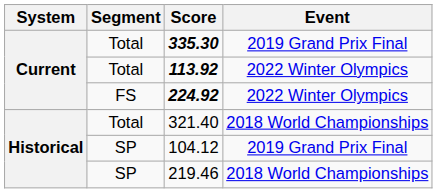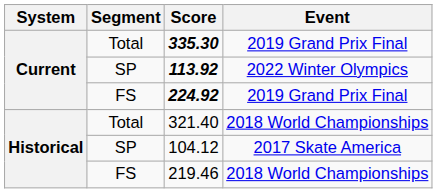 <table class="wikitable plainrowheaders" style="text-align:center">
 <tr>
 <th scope=col>System</th>
 <th scope=col>Segment</th>
 <th scope=col>Score</th>
 <th scope=col>Event</th>
 </tr>
 <tr>
 <th scope=row rowspan=3>Current</th>
 <td>Total</td>
 <td><strong><em>335.30</em></strong></td>
 <td><a href='#'>2019 Grand Prix Final</a></td>
 </tr>
 <tr>
-<td>Total</td>
+<td>SP</td>
 <td><strong><em>113.92</em></strong></td>
 <td><a href='#'>2022 Winter Olympics</a></td>
 </tr>
 <tr>
 <td>FS</td>
 <td><strong><em>224.92</em></strong></td>
-<td><a href='#'>2022 Winter Olympics</a></td>
+<td><a href='#'>2019 Grand Prix Final</a></td>
 </tr>
 <tr>
 <th scope=row rowspan=3>Historical</th>
 <td>Total</td>
 <td>321.40</td>
 <td><a href='#'>2018 World Championships</a></td>
 </tr>
 <tr>
 <td>SP</td>
 <td>104.12</td>
-<td><a href='#'>2019 Grand Prix Final</a></td>
+<td><a href='#'>2017 Skate America</a></td>
 </tr>
 <tr>
-<td>SP</td>
+<td>FS</td>
 <td>219.46</td>
 <td><a href='#'>2018 World Championships</a></td>
 </tr>
 </table>
